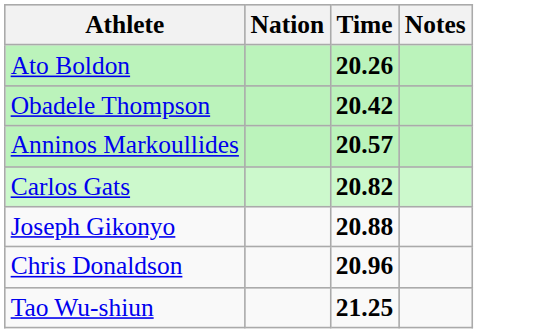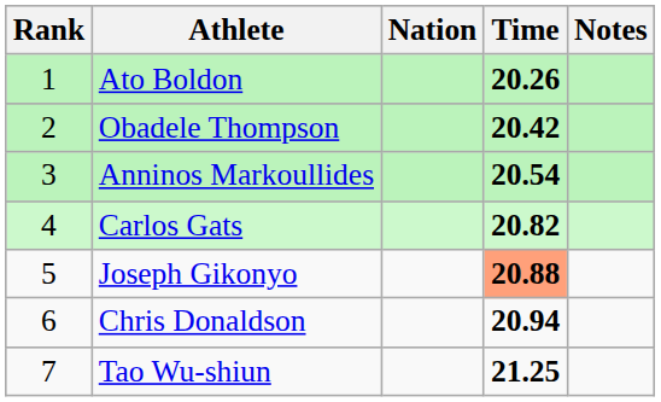 <table class="wikitable sortable" style="text-align:center">
 <tr>
+<th>Rank</th>
 <th>Athlete</th>
 <th>Nation</th>
 <th>Time</th>
 <th>Notes</th>
 </tr>
 <tr style="background:#bbf3bb;">
+<td>1</td>
 <td align=left><a href='#'>Ato Boldon</a></td>
 <td align=left></td>
 <td><strong>20.26</strong></td>
 <td></td>
 </tr>
 <tr style="background:#bbf3bb;">
+<td>2</td>
 <td align=left><a href='#'>Obadele Thompson</a></td>
 <td align=left></td>
 <td><strong>20.42</strong></td>
 <td></td>
 </tr>
 <tr style="background:#bbf3bb;">
+<td>3</td>
 <td align=left><a href='#'>Anninos Markoullides</a></td>
 <td align=left></td>
-<td><strong>20.57</strong></td>
+<td><strong>20.54</strong></td>
 <td></td>
 </tr>
 <tr style="background:#ccf9cc;">
+<td>4</td>
 <td align=left><a href='#'>Carlos Gats</a></td>
 <td align=left></td>
 <td><strong>20.82</strong></td>
 <td></td>
 </tr>
 <tr>
+<td>5</td>
 <td align=left><a href='#'>Joseph Gikonyo</a></td>
 <td align=left></td>
-<td><strong>20.88</strong></td>
+<td style="background: lightsalmon;"><strong>20.88</strong></td>
 <td></td>
 </tr>
 <tr>
+<td>6</td>
 <td align=left><a href='#'>Chris Donaldson</a></td>
 <td align=left></td>
-<td><strong>20.96</strong></td>
+<td><strong>20.94</strong></td>
 <td></td>
 </tr>
 <tr>
+<td>7</td>
 <td align=left><a href='#'>Tao Wu-shiun</a></td>
 <td align=left></td>
 <td><strong>21.25</strong></td>
 <td></td>
 </tr>
 </table>
